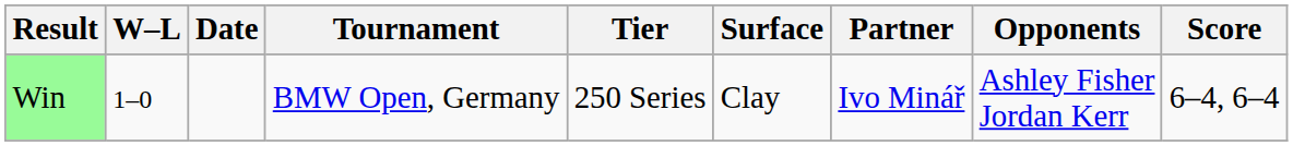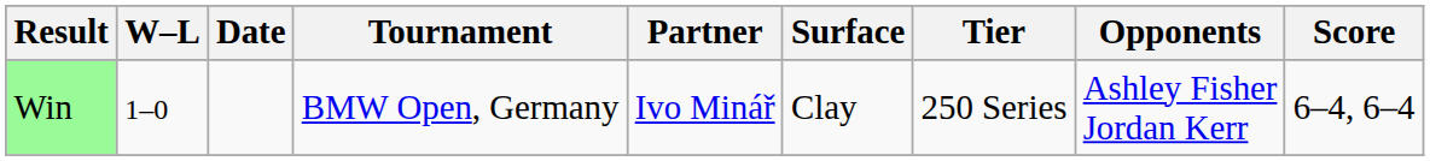 <table class="sortable wikitable">
 <tr>
 <th>Result</th>
 <th class="unsortable">W–L</th>
 <th>Date</th>
 <th>Tournament</th>
+<th>Partner</th>
+<th>Surface</th>
 <th>Tier</th>
-<th>Surface</th>
-<th>Partner</th>
 <th>Opponents</th>
 <th class="unsortable">Score</th>
 </tr>
 <tr>
 <td bgcolor=98FB98>Win</td>
 <td><small>1–0</small></td>
 <td><a href='#'></a></td>
 <td><a href='#'>BMW Open</a>, Germany</td>
+<td> <a href='#'>Ivo Minář</a></td>
+<td>Clay</td>
 <td>250 Series</td>
-<td>Clay</td>
-<td> <a href='#'>Ivo Minář</a></td>
 <td> <a href='#'>Ashley Fisher</a><br> <a href='#'>Jordan Kerr</a></td>
 <td>6–4, 6–4</td>
 </tr>
 </table>
